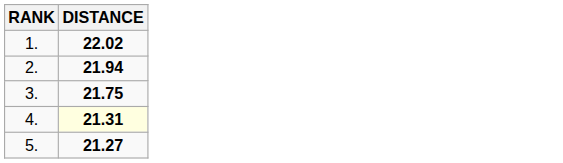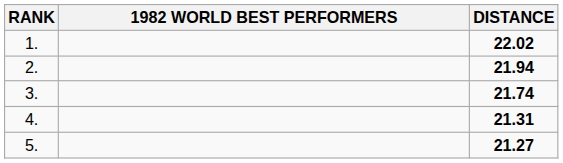 <table class="wikitable" style="border-collapse: collapse; font-size: 90%;">
 <tr>
 <th>RANK</th>
+<th align="center" style="width: 25em">1982 WORLD BEST PERFORMERS</th>
 <th align="center" style="width: 5em">DISTANCE</th>
 </tr>
 <tr>
 <td align="center">1.</td>
+<td></td>
 <td align="center"><strong>22.02</strong></td>
 </tr>
 <tr>
 <td align="center">2.</td>
+<td></td>
 <td align="center"><strong>21.94</strong></td>
 </tr>
 <tr>
 <td align="center">3.</td>
-<td align="center"><strong>21.75</strong></td>
+<td></td>
+<td align="center"><strong>21.74</strong></td>
 </tr>
 <tr>
 <td align="center">4.</td>
-<td align="center" style="background: lightyellow;"><strong>21.31</strong></td>
+<td></td>
+<td align="center"><strong>21.31</strong></td>
 </tr>
 <tr>
 <td align="center">5.</td>
+<td></td>
 <td align="center"><strong>21.27</strong></td>
 </tr>
 </table>
